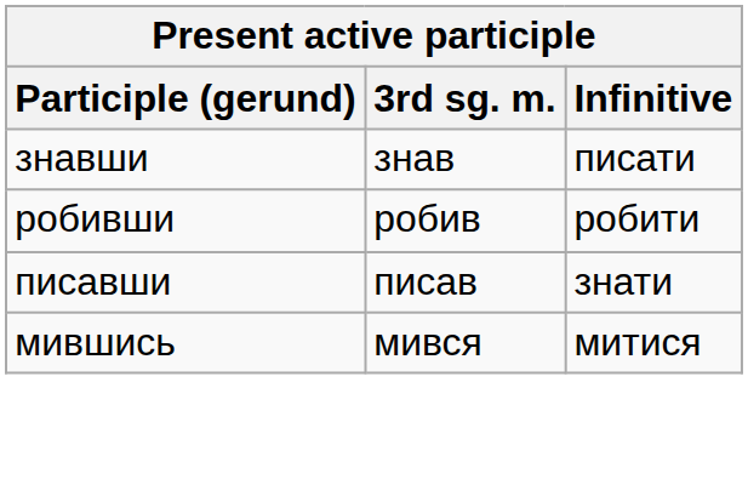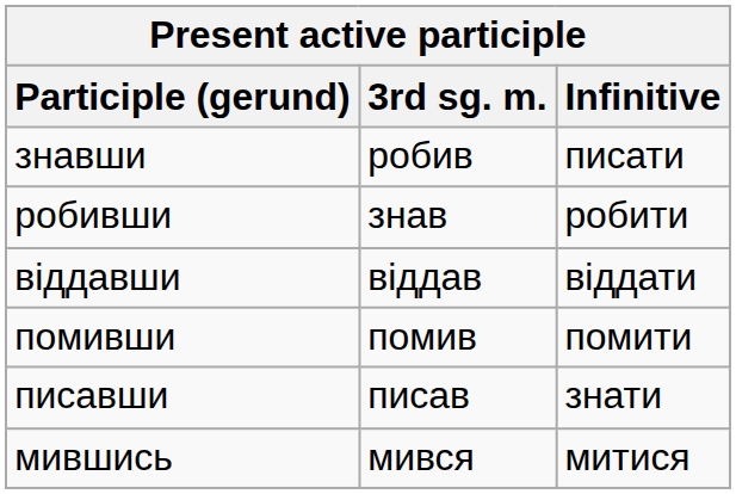 <table class="wikitable" align="center">
 <tr>
 <th colspan="3">Present active participle</th>
 </tr>
 <tr>
 <th>Participle (gerund)</th>
 <th>3rd sg. m.</th>
 <th>Infinitive</th>
 </tr>
 <tr>
 <td>знав<span>ши</span></td>
-<td>знав</td>
+<td>робив</td>
 <td>писати</td>
 </tr>
 <tr>
 <td>робив<span>ши</span></td>
-<td>робив</td>
+<td>знав</td>
 <td>робити</td>
+</tr>
+<tr>
+<td>віддав<span>ши</span></td>
+<td>віддав</td>
+<td>віддати</td>
+</tr>
+<tr>
+<td>помив<span>ши</span></td>
+<td>помив</td>
+<td>помити</td>
 </tr>
 <tr>
 <td>писав<span>ши</span></td>
 <td>писав</td>
 <td>знати</td>
 </tr>
 <tr>
 <td>мив<span>ши</span>сь</td>
 <td>мився</td>
 <td>митися</td>
 </tr>
 </table>
